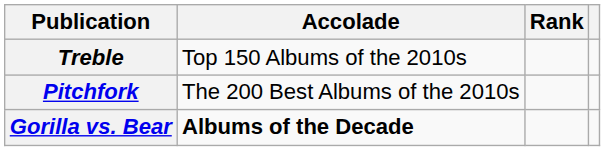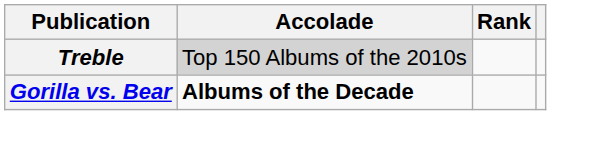 <table class="wikitable sortable plainrowheaders">
 <tr>
 <th>Publication</th>
 <th>Accolade</th>
 <th>Rank</th>
 <th class="unsortable"></th>
 </tr>
 <tr>
 <th scope="row"><em>Treble</em></th>
-<td>Top 150 Albums of the 2010s</td>
-<td></td>
-<td></td>
-</tr>
-<tr>
-<th scope="row"><em><a href='#'>Pitchfork</a></em></th>
-<td>The 200 Best Albums of the 2010s</td>
+<td style="background: lightgrey;">Top 150 Albums of the 2010s</td>
 <td></td>
 <td></td>
 </tr>
 <tr>
 <th scope="row"><em><a href='#'>Gorilla vs. Bear</a></em></th>
 <td><strong>Albums of the Decade</strong></td>
 <td></td>
 <td></td>
 </tr>
 </table>
